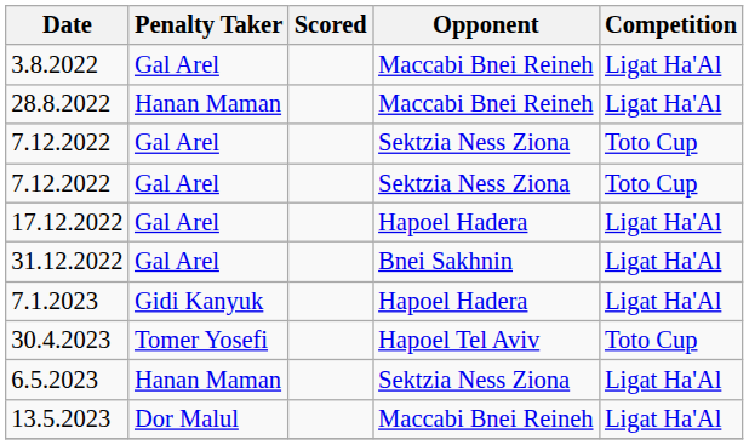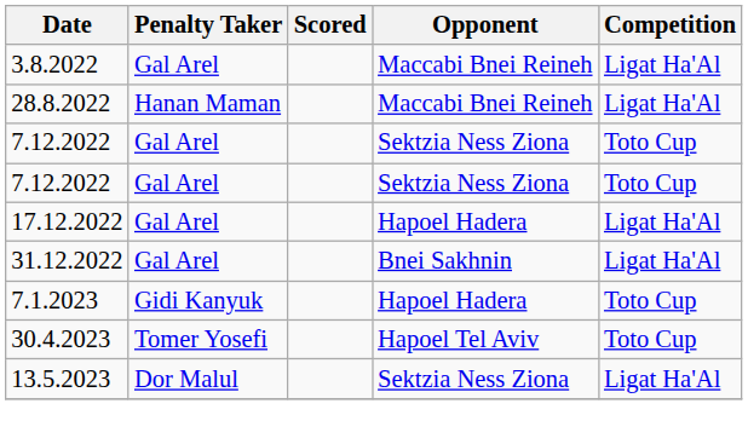 <table class="wikitable">
 <tr>
 <th>Date</th>
 <th>Penalty Taker</th>
 <th>Scored</th>
 <th>Opponent</th>
 <th>Competition</th>
 </tr>
 <tr>
 <td>3.8.2022</td>
 <td><a href='#'>Gal Arel</a></td>
 <td></td>
 <td><a href='#'>Maccabi Bnei Reineh</a></td>
 <td><a href='#'>Ligat Ha'Al</a></td>
 </tr>
 <tr>
 <td>28.8.2022</td>
 <td><a href='#'>Hanan Maman</a></td>
 <td></td>
 <td><a href='#'>Maccabi Bnei Reineh</a></td>
 <td><a href='#'>Ligat Ha'Al</a></td>
 </tr>
 <tr>
 <td>7.12.2022</td>
 <td><a href='#'>Gal Arel</a></td>
 <td></td>
 <td><a href='#'>Sektzia Ness Ziona</a></td>
 <td><a href='#'>Toto Cup</a></td>
 </tr>
 <tr>
 <td>7.12.2022</td>
 <td><a href='#'>Gal Arel</a></td>
 <td></td>
 <td><a href='#'>Sektzia Ness Ziona</a></td>
 <td><a href='#'>Toto Cup</a></td>
 </tr>
 <tr>
 <td>17.12.2022</td>
 <td><a href='#'>Gal Arel</a></td>
 <td></td>
 <td><a href='#'>Hapoel Hadera</a></td>
 <td><a href='#'>Ligat Ha'Al</a></td>
 </tr>
 <tr>
 <td>31.12.2022</td>
 <td><a href='#'>Gal Arel</a></td>
 <td></td>
 <td><a href='#'>Bnei Sakhnin</a></td>
 <td><a href='#'>Ligat Ha'Al</a></td>
 </tr>
 <tr>
 <td>7.1.2023</td>
 <td><a href='#'>Gidi Kanyuk</a></td>
 <td></td>
 <td><a href='#'>Hapoel Hadera</a></td>
-<td><a href='#'>Ligat Ha'Al</a></td>
+<td><a href='#'>Toto Cup</a></td>
 </tr>
 <tr>
 <td>30.4.2023</td>
 <td><a href='#'>Tomer Yosefi</a></td>
 <td></td>
 <td><a href='#'>Hapoel Tel Aviv</a></td>
 <td><a href='#'>Toto Cup</a></td>
 </tr>
 <tr>
-<td>6.5.2023</td>
-<td><a href='#'>Hanan Maman</a></td>
+<td>13.5.2023</td>
+<td><a href='#'>Dor Malul</a></td>
 <td></td>
 <td><a href='#'>Sektzia Ness Ziona</a></td>
 <td><a href='#'>Ligat Ha'Al</a></td>
 </tr>
 <tr>
-<td>13.5.2023</td>
-<td><a href='#'>Dor Malul</a></td>
-<td></td>
-<td><a href='#'>Maccabi Bnei Reineh</a></td>
-<td><a href='#'>Ligat Ha'Al</a></td>
-</tr>
-<tr>
 </tr>
 </table>
